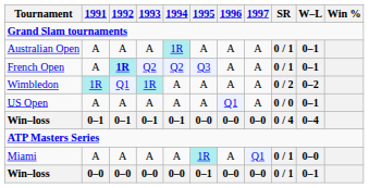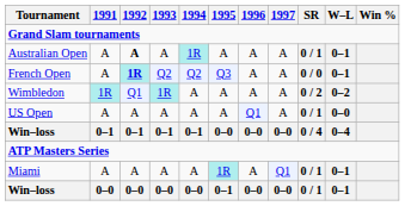 <table class=wikitable style=text-align:center;font-size:97%>
 <tr>
 <th>Tournament</th>
 <th><a href='#'>1991</a></th>
 <th><a href='#'>1992</a></th>
 <th><a href='#'>1993</a></th>
 <th><a href='#'>1994</a></th>
 <th><a href='#'>1995</a></th>
 <th><a href='#'>1996</a></th>
 <th><a href='#'>1997</a></th>
 <th>SR</th>
 <th>W–L</th>
 <th>Win %</th>
 </tr>
 <tr>
 <td colspan=23 align=left><strong><a href='#'>Grand Slam tournaments</a></strong></td>
 </tr>
 <tr>
 <td align=left><a href='#'>Australian Open</a></td>
 <td>A</td>
-<td>A</td>
+<td><strong>A</strong></td>
 <td>A</td>
 <td bgcolor=afeeee><a href='#'>1R</a></td>
 <td>A</td>
 <td>A</td>
 <td>A</td>
 <th>0 / 1</th>
 <th>0–1</th>
 <th></th>
 </tr>
 <tr>
 <td align=left><a href='#'>French Open</a></td>
 <td>A</td>
 <td bgcolor=afeeee><strong><a href='#'>1R</a></strong></td>
 <td bgcolor=ecf2ff><a href='#'>Q2</a></td>
 <td bgcolor=ecf2ff><a href='#'>Q2</a></td>
 <td bgcolor=ecf2ff><a href='#'>Q3</a></td>
 <td>A</td>
 <td>A</td>
-<th>0 / 1</th>
+<th>0 / 0</th>
 <th>0–1</th>
 <th></th>
 </tr>
 <tr>
 <td align=left><a href='#'>Wimbledon</a></td>
 <td bgcolor=afeeee><a href='#'>1R</a></td>
 <td bgcolor=ecf2ff><a href='#'>Q1</a></td>
 <td bgcolor=afeeee><a href='#'>1R</a></td>
 <td>A</td>
 <td>A</td>
 <td>A</td>
 <td>A</td>
 <th>0 / 2</th>
 <th>0–2</th>
 <th></th>
 </tr>
 <tr>
 <td align=left><a href='#'>US Open</a></td>
 <td>A</td>
 <td>A</td>
 <td>A</td>
 <td>A</td>
 <td>A</td>
 <td bgcolor=ecf2ff><a href='#'>Q1</a></td>
 <td>A</td>
-<th>0 / 0</th>
-<th>0–1</th>
+<th>0 / 1</th>
+<th>0–0</th>
 <th></th>
 </tr>
 <tr>
 <th style=text-align:left>Win–loss</th>
 <th>0–1</th>
 <th>0–1</th>
 <th>0–1</th>
 <th>0–1</th>
 <th>0–0</th>
 <th>0–0</th>
 <th>0–0</th>
 <th>0 / 4</th>
 <th>0–4</th>
 <th></th>
 </tr>
 <tr>
 <td colspan=23 align=left><strong><a href='#'>ATP Masters Series</a></strong></td>
 </tr>
 <tr>
 <td align=left><a href='#'>Miami</a></td>
 <td>A</td>
 <td>A</td>
 <td>A</td>
 <td>A</td>
 <td bgcolor=afeeee><a href='#'>1R</a></td>
 <td>A</td>
 <td bgcolor=ecf2ff><a href='#'>Q1</a></td>
 <th>0 / 1</th>
-<th>0–0</th>
+<th>0–1</th>
 <th></th>
 </tr>
 <tr>
 <th style=text-align:left>Win–loss</th>
 <th>0–0</th>
 <th>0–0</th>
 <th>0–0</th>
 <th>0–0</th>
 <th>0–1</th>
 <th>0–0</th>
 <th>0–0</th>
 <th>0 / 1</th>
 <th>0–1</th>
 <th></th>
 </tr>
 </table>
